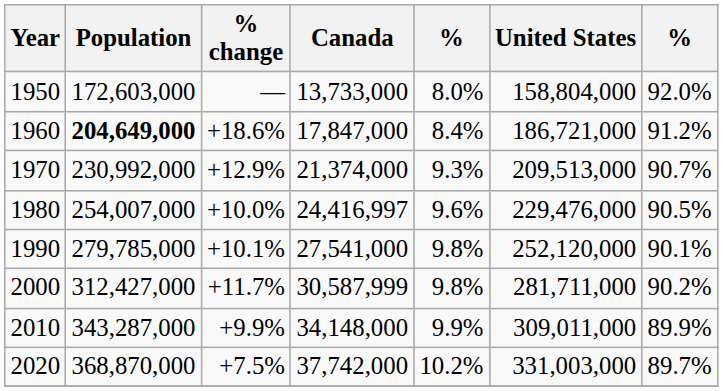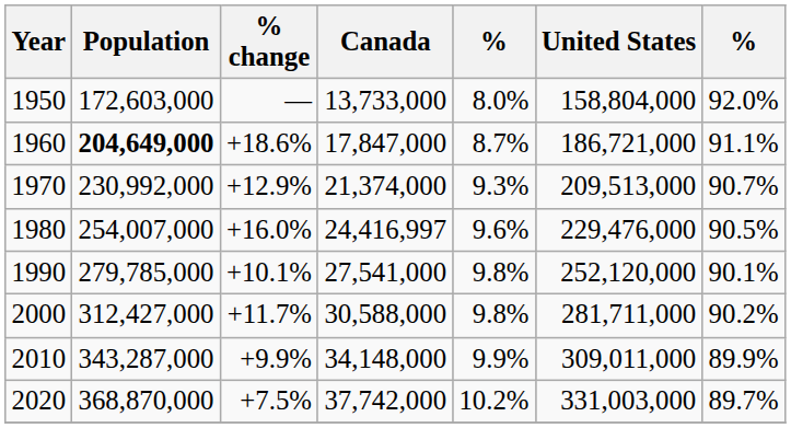 <table class="wikitable sortable" style=text-align:right>
 <tr>
 <th>Year</th>
 <th>Population</th>
 <th>%<br>change</th>
 <th>Canada</th>
 <th>%</th>
 <th>United States</th>
 <th>%</th>
 </tr>
 <tr>
 <td>1950</td>
 <td>172,603,000</td>
 <td>—</td>
 <td>13,733,000</td>
 <td>8.0%</td>
 <td>158,804,000</td>
 <td>92.0%</td>
 </tr>
 <tr>
 <td>1960</td>
 <td><strong>204,649,000</strong></td>
 <td>+18.6%</td>
 <td>17,847,000</td>
-<td>8.4%</td>
+<td>8.7%</td>
 <td>186,721,000</td>
-<td>91.2%</td>
+<td>91.1%</td>
 </tr>
 <tr>
 <td>1970</td>
 <td>230,992,000</td>
 <td>+12.9%</td>
 <td>21,374,000</td>
 <td>9.3%</td>
 <td>209,513,000</td>
 <td>90.7%</td>
 </tr>
 <tr>
 <td>1980</td>
 <td>254,007,000</td>
-<td>+10.0%</td>
+<td>+16.0%</td>
 <td>24,416,997</td>
 <td>9.6%</td>
 <td>229,476,000</td>
 <td>90.5%</td>
 </tr>
 <tr>
 <td>1990</td>
 <td>279,785,000</td>
 <td>+10.1%</td>
 <td>27,541,000</td>
 <td>9.8%</td>
 <td>252,120,000</td>
 <td>90.1%</td>
 </tr>
 <tr>
 <td>2000</td>
 <td>312,427,000</td>
 <td>+11.7%</td>
-<td>30,587,999</td>
+<td>30,588,000</td>
 <td>9.8%</td>
 <td>281,711,000</td>
 <td>90.2%</td>
 </tr>
 <tr>
 <td>2010</td>
 <td>343,287,000</td>
 <td>+9.9%</td>
 <td>34,148,000</td>
 <td>9.9%</td>
 <td>309,011,000</td>
 <td>89.9%</td>
 </tr>
 <tr>
 <td>2020</td>
 <td>368,870,000</td>
 <td>+7.5%</td>
 <td>37,742,000</td>
 <td>10.2%</td>
 <td>331,003,000</td>
 <td>89.7%</td>
 </tr>
 <tr>
 </tr>
 </table>
